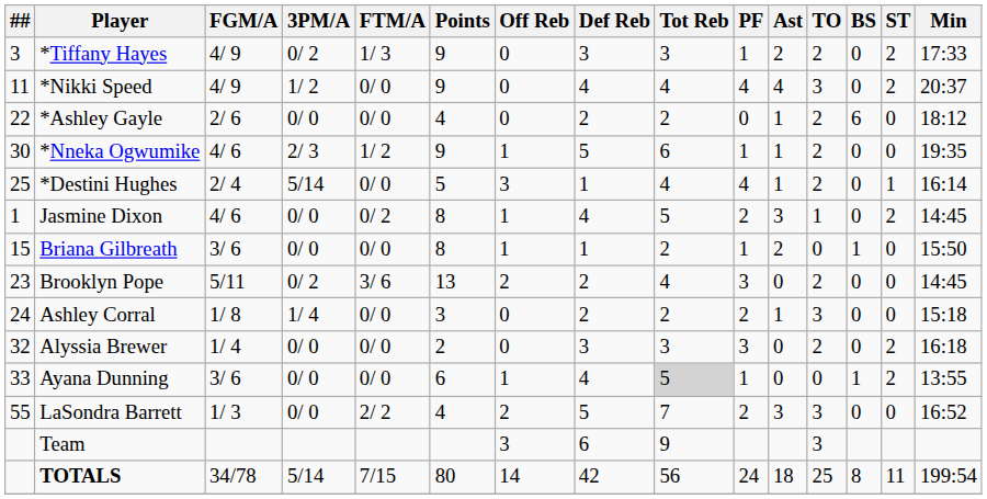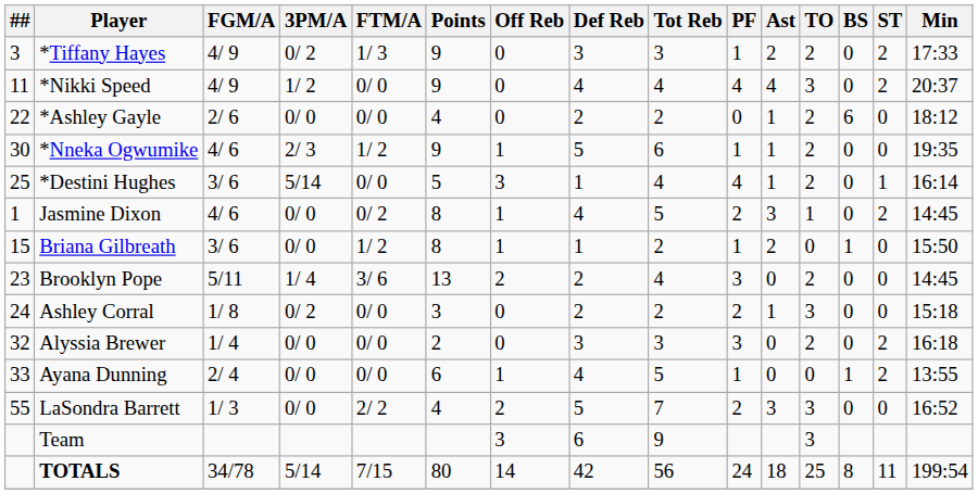 <table class="wikitable sortable">
 <tr>
 <th>##</th>
 <th>Player</th>
 <th>FGM/A</th>
 <th>3PM/A</th>
 <th>FTM/A</th>
 <th>Points</th>
 <th>Off Reb</th>
 <th>Def Reb</th>
 <th>Tot Reb</th>
 <th>PF</th>
 <th>Ast</th>
 <th>TO</th>
 <th>BS</th>
 <th>ST</th>
 <th>Min</th>
 </tr>
 <tr>
 <td>3</td>
 <td>*<a href='#'>Tiffany Hayes</a></td>
 <td>4/ 9</td>
 <td>0/ 2</td>
 <td>1/ 3</td>
 <td>9</td>
 <td>0</td>
 <td>3</td>
 <td>3</td>
 <td>1</td>
 <td>2</td>
 <td>2</td>
 <td>0</td>
 <td>2</td>
 <td>17:33</td>
 </tr>
 <tr>
 <td>11</td>
 <td>*Nikki Speed</td>
 <td>4/ 9</td>
 <td>1/ 2</td>
 <td>0/ 0</td>
 <td>9</td>
 <td>0</td>
 <td>4</td>
 <td>4</td>
 <td>4</td>
 <td>4</td>
 <td>3</td>
 <td>0</td>
 <td>2</td>
 <td>20:37</td>
 </tr>
 <tr>
 <td>22</td>
 <td>*Ashley Gayle</td>
 <td>2/ 6</td>
 <td>0/ 0</td>
 <td>0/ 0</td>
 <td>4</td>
 <td>0</td>
 <td>2</td>
 <td>2</td>
 <td>0</td>
 <td>1</td>
 <td>2</td>
 <td>6</td>
 <td>0</td>
 <td>18:12</td>
 </tr>
 <tr>
 <td>30</td>
 <td>*<a href='#'>Nneka Ogwumike</a></td>
 <td>4/ 6</td>
 <td>2/ 3</td>
 <td>1/ 2</td>
 <td>9</td>
 <td>1</td>
 <td>5</td>
 <td>6</td>
 <td>1</td>
 <td>1</td>
 <td>2</td>
 <td>0</td>
 <td>0</td>
 <td>19:35</td>
 </tr>
 <tr>
 <td>25</td>
 <td>*Destini Hughes</td>
-<td>2/ 4</td>
+<td>3/ 6</td>
 <td>5/14</td>
 <td>0/ 0</td>
 <td>5</td>
 <td>3</td>
 <td>1</td>
 <td>4</td>
 <td>4</td>
 <td>1</td>
 <td>2</td>
 <td>0</td>
 <td>1</td>
 <td>16:14</td>
 </tr>
 <tr>
 <td>1</td>
 <td>Jasmine Dixon</td>
 <td>4/ 6</td>
 <td>0/ 0</td>
 <td>0/ 2</td>
 <td>8</td>
 <td>1</td>
 <td>4</td>
 <td>5</td>
 <td>2</td>
 <td>3</td>
 <td>1</td>
 <td>0</td>
 <td>2</td>
 <td>14:45</td>
 </tr>
 <tr>
 <td>15</td>
 <td><a href='#'>Briana Gilbreath</a></td>
 <td>3/ 6</td>
 <td>0/ 0</td>
-<td>0/ 0</td>
+<td>1/ 2</td>
 <td>8</td>
 <td>1</td>
 <td>1</td>
 <td>2</td>
 <td>1</td>
 <td>2</td>
 <td>0</td>
 <td>1</td>
 <td>0</td>
 <td>15:50</td>
 </tr>
 <tr>
 <td>23</td>
 <td>Brooklyn Pope</td>
 <td>5/11</td>
-<td>0/ 2</td>
+<td>1/ 4</td>
 <td>3/ 6</td>
 <td>13</td>
 <td>2</td>
 <td>2</td>
 <td>4</td>
 <td>3</td>
 <td>0</td>
 <td>2</td>
 <td>0</td>
 <td>0</td>
 <td>14:45</td>
 </tr>
 <tr>
 <td>24</td>
 <td>Ashley Corral</td>
 <td>1/ 8</td>
-<td>1/ 4</td>
+<td>0/ 2</td>
 <td>0/ 0</td>
 <td>3</td>
 <td>0</td>
 <td>2</td>
 <td>2</td>
 <td>2</td>
 <td>1</td>
 <td>3</td>
 <td>0</td>
 <td>0</td>
 <td>15:18</td>
 </tr>
 <tr>
 <td>32</td>
 <td>Alyssia Brewer</td>
 <td>1/ 4</td>
 <td>0/ 0</td>
 <td>0/ 0</td>
 <td>2</td>
 <td>0</td>
 <td>3</td>
 <td>3</td>
 <td>3</td>
 <td>0</td>
 <td>2</td>
 <td>0</td>
 <td>2</td>
 <td>16:18</td>
 </tr>
 <tr>
 <td>33</td>
 <td>Ayana Dunning</td>
-<td>3/ 6</td>
+<td>2/ 4</td>
 <td>0/ 0</td>
 <td>0/ 0</td>
 <td>6</td>
 <td>1</td>
 <td>4</td>
-<td style="background: lightgrey;">5</td>
+<td>5</td>
 <td>1</td>
 <td>0</td>
 <td>0</td>
 <td>1</td>
 <td>2</td>
 <td>13:55</td>
 </tr>
 <tr>
 <td>55</td>
 <td>LaSondra Barrett</td>
 <td>1/ 3</td>
 <td>0/ 0</td>
 <td>2/ 2</td>
 <td>4</td>
 <td>2</td>
 <td>5</td>
 <td>7</td>
 <td>2</td>
 <td>3</td>
 <td>3</td>
 <td>0</td>
 <td>0</td>
 <td>16:52</td>
 </tr>
 <tr>
 <td></td>
 <td>Team</td>
 <td></td>
 <td></td>
 <td></td>
 <td></td>
 <td>3</td>
 <td>6</td>
 <td>9</td>
 <td></td>
 <td></td>
 <td>3</td>
 <td></td>
 <td></td>
 <td></td>
 </tr>
 <tr>
 <td></td>
 <td><strong>TOTALS</strong></td>
 <td>34/78</td>
 <td>5/14</td>
 <td>7/15</td>
 <td>80</td>
 <td>14</td>
 <td>42</td>
 <td>56</td>
 <td>24</td>
 <td>18</td>
 <td>25</td>
 <td>8</td>
 <td>11</td>
 <td>199:54</td>
 </tr>
 <tr>
 </tr>
 </table>
